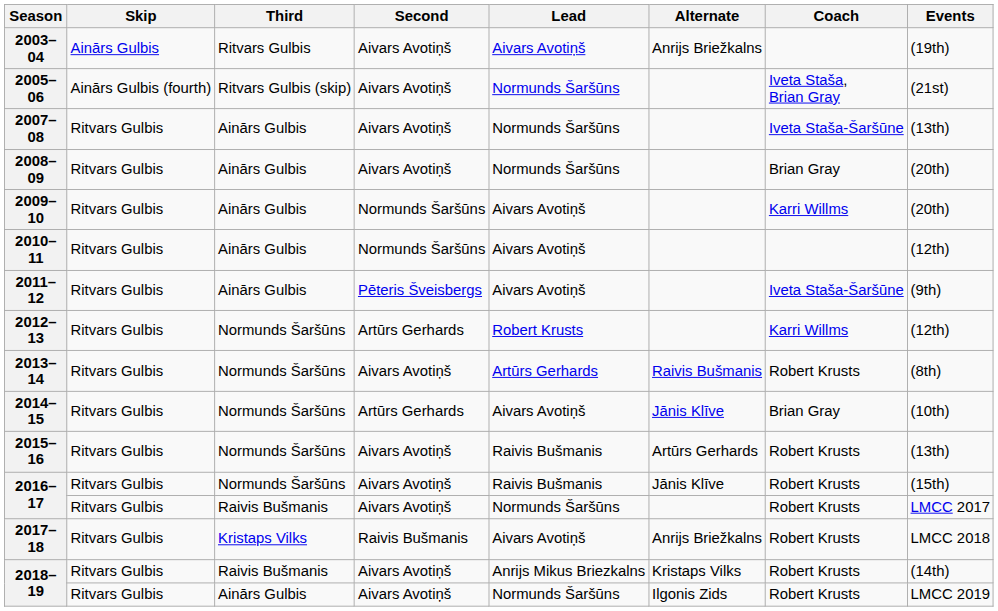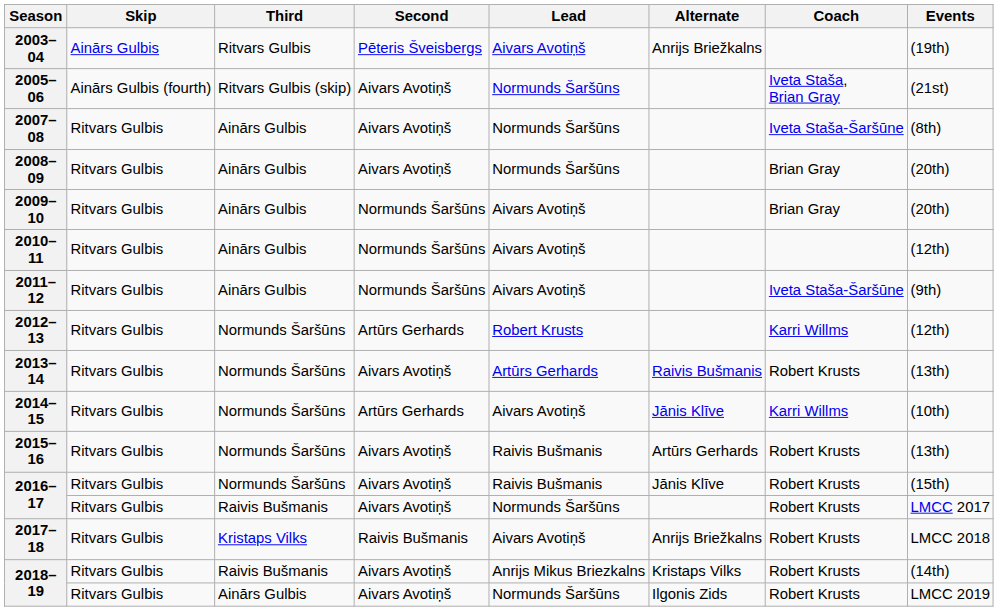 <table class="wikitable">
 <tr>
 <th scope="col" width=60>Season</th>
 <th scope="col">Skip</th>
 <th scope="col">Third</th>
 <th scope="col">Second</th>
 <th scope="col">Lead</th>
 <th scope="col">Alternate</th>
 <th scope="col">Coach</th>
 <th scope="col">Events</th>
 </tr>
 <tr>
 <th scope="row">2003–04</th>
 <td><a href='#'>Ainārs Gulbis</a></td>
 <td>Ritvars Gulbis</td>
-<td>Aivars Avotiņš</td>
+<td><a href='#'>Pēteris Šveisbergs</a></td>
 <td><a href='#'>Aivars Avotiņš</a></td>
 <td>Anrijs Briežkalns</td>
 <td></td>
 <td> (19th)</td>
 </tr>
 <tr>
 <th scope="row">2005–06</th>
 <td>Ainārs Gulbis (fourth)</td>
 <td>Ritvars Gulbis (skip)</td>
 <td>Aivars Avotiņš</td>
 <td><a href='#'>Normunds Šaršūns</a></td>
 <td></td>
 <td><a href='#'>Iveta Staša</a>,<br><a href='#'>Brian Gray</a></td>
 <td> (21st)</td>
 </tr>
 <tr>
 <th scope="row">2007–08</th>
 <td>Ritvars Gulbis</td>
 <td>Ainārs Gulbis</td>
 <td>Aivars Avotiņš</td>
 <td>Normunds Šaršūns</td>
 <td></td>
 <td><a href='#'>Iveta Staša-Šaršūne</a></td>
-<td> (13th)</td>
+<td> (8th)</td>
 </tr>
 <tr>
 <th scope="row">2008–09</th>
 <td>Ritvars Gulbis</td>
 <td>Ainārs Gulbis</td>
 <td>Aivars Avotiņš</td>
 <td>Normunds Šaršūns</td>
 <td></td>
 <td>Brian Gray</td>
 <td> (20th)</td>
 </tr>
 <tr>
 <th scope="row">2009–10</th>
 <td>Ritvars Gulbis</td>
 <td>Ainārs Gulbis</td>
 <td>Normunds Šaršūns</td>
 <td>Aivars Avotiņš</td>
 <td></td>
-<td><a href='#'>Karri Willms</a></td>
+<td>Brian Gray</td>
 <td> (20th)</td>
 </tr>
 <tr>
 <th scope="row">2010–11</th>
 <td>Ritvars Gulbis</td>
 <td>Ainārs Gulbis</td>
 <td>Normunds Šaršūns</td>
 <td>Aivars Avotiņš</td>
 <td></td>
 <td></td>
 <td> (12th)</td>
 </tr>
 <tr>
 <th scope="row">2011–12</th>
 <td>Ritvars Gulbis</td>
 <td>Ainārs Gulbis</td>
-<td><a href='#'>Pēteris Šveisbergs</a></td>
+<td>Normunds Šaršūns</td>
 <td>Aivars Avotiņš</td>
 <td></td>
 <td><a href='#'>Iveta Staša-Šaršūne</a></td>
 <td> (9th)</td>
 </tr>
 <tr>
 <th scope="row">2012–13</th>
 <td>Ritvars Gulbis</td>
 <td>Normunds Šaršūns</td>
 <td>Artūrs Gerhards</td>
 <td><a href='#'>Robert Krusts</a></td>
 <td></td>
 <td><a href='#'>Karri Willms</a></td>
 <td> (12th)</td>
 </tr>
 <tr>
 <th scope="row">2013–14</th>
 <td>Ritvars Gulbis</td>
 <td>Normunds Šaršūns</td>
 <td>Aivars Avotiņš</td>
 <td><a href='#'>Artūrs Gerhards</a></td>
 <td><a href='#'>Raivis Bušmanis</a></td>
 <td>Robert Krusts</td>
-<td> (8th)</td>
+<td> (13th)</td>
 </tr>
 <tr>
 <th scope="row">2014–15</th>
 <td>Ritvars Gulbis</td>
 <td>Normunds Šaršūns</td>
 <td>Artūrs Gerhards</td>
 <td>Aivars Avotiņš</td>
 <td><a href='#'>Jānis Klīve</a></td>
-<td>Brian Gray</td>
+<td><a href='#'>Karri Willms</a></td>
 <td> (10th)</td>
 </tr>
 <tr>
 <th scope="row">2015–16</th>
 <td>Ritvars Gulbis</td>
 <td>Normunds Šaršūns</td>
 <td>Aivars Avotiņš</td>
 <td>Raivis Bušmanis</td>
 <td>Artūrs Gerhards</td>
 <td>Robert Krusts</td>
 <td> (13th)</td>
 </tr>
 <tr>
 <th scope="row" rowspan=2>2016–17</th>
 <td>Ritvars Gulbis</td>
 <td>Normunds Šaršūns</td>
 <td>Aivars Avotiņš</td>
 <td>Raivis Bušmanis</td>
 <td>Jānis Klīve</td>
 <td>Robert Krusts</td>
 <td> (15th)</td>
 </tr>
 <tr>
 <td>Ritvars Gulbis</td>
 <td>Raivis Bušmanis</td>
 <td>Aivars Avotiņš</td>
 <td>Normunds Šaršūns</td>
 <td></td>
 <td>Robert Krusts</td>
 <td><a href='#'>LMCC</a> 2017 </td>
 </tr>
 <tr>
 <th scope="row">2017–18</th>
 <td>Ritvars Gulbis</td>
 <td><a href='#'>Kristaps Vilks</a></td>
 <td>Raivis Bušmanis</td>
 <td>Aivars Avotiņš</td>
 <td>Anrijs Briežkalns</td>
 <td>Robert Krusts</td>
 <td>LMCC 2018 </td>
 </tr>
 <tr>
 <th scope="row" rowspan=2>2018–19</th>
 <td>Ritvars Gulbis</td>
 <td>Raivis Bušmanis</td>
 <td>Aivars Avotiņš</td>
 <td>Anrijs Mikus Briezkalns</td>
 <td>Kristaps Vilks</td>
 <td>Robert Krusts</td>
 <td> (14th)</td>
 </tr>
 <tr>
 <td>Ritvars Gulbis</td>
 <td>Ainārs Gulbis</td>
 <td>Aivars Avotiņš</td>
 <td>Normunds Šaršūns</td>
 <td>Ilgonis Zids</td>
 <td>Robert Krusts</td>
 <td>LMCC 2019 </td>
 </tr>
 </table>
